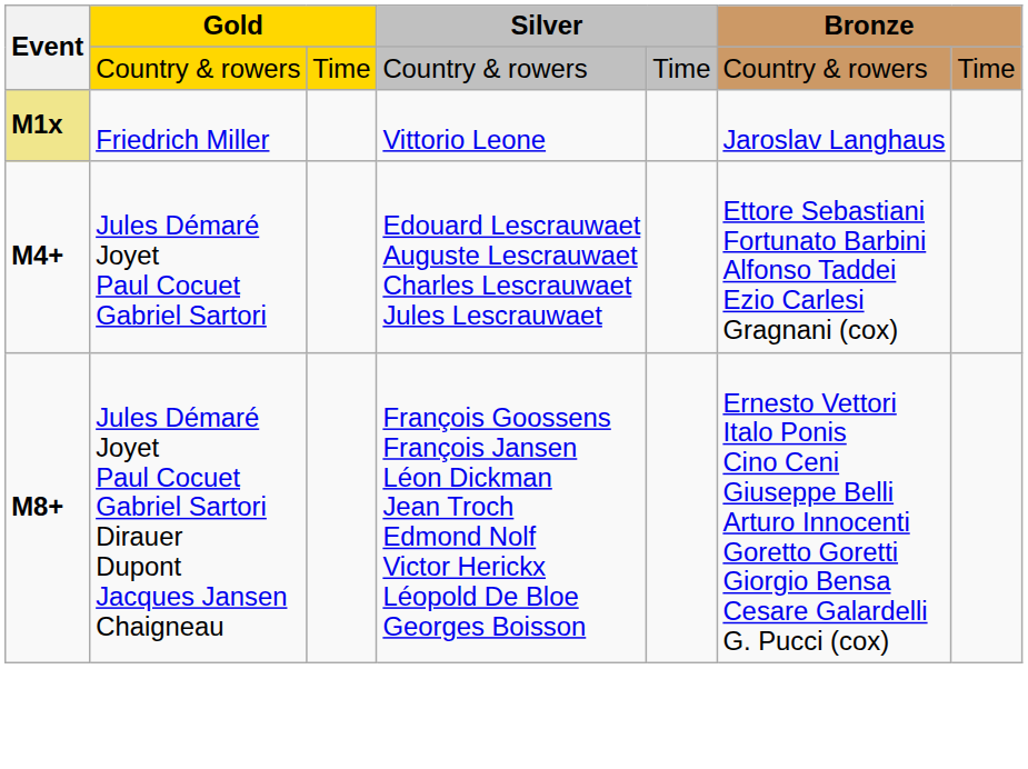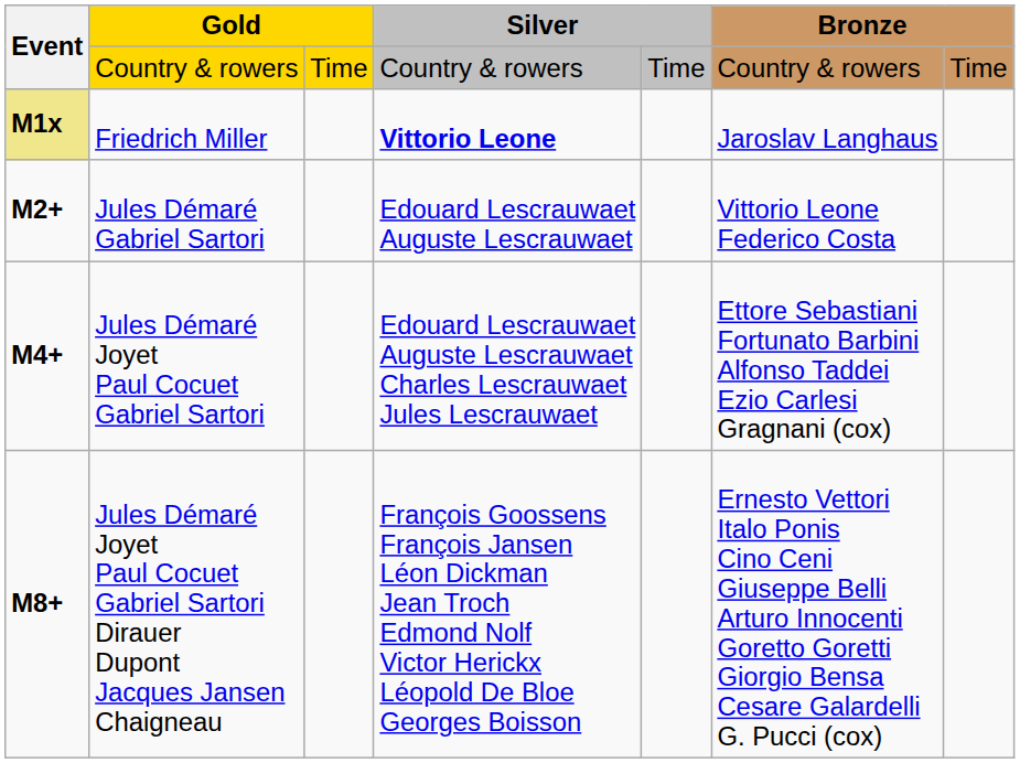 <table class="wikitable">
 <tr>
 <th rowspan="2">Event</th>
 <th colspan="2" style="background:gold;">Gold</th>
 <th colspan="2" style="background:silver;">Silver</th>
 <th colspan="2" style="background:#c96;">Bronze</th>
 </tr>
 <tr>
 <td style="background:gold;">Country & rowers</td>
 <td style="background:gold;">Time</td>
 <td style="background:silver;">Country & rowers</td>
 <td style="background:silver;">Time</td>
 <td style="background:#c96;">Country & rowers</td>
 <td style="background:#c96;">Time</td>
 </tr>
 <tr>
 <td style="background: khaki;"><strong>M1x</strong></td>
 <td> <br> <a href='#'>Friedrich Miller</a></td>
 <td></td>
-<td> <br> <a href='#'>Vittorio Leone</a></td>
+<td><strong> <br> <a href='#'>Vittorio Leone</a></strong></td>
 <td></td>
 <td> <br> <a href='#'>Jaroslav Langhaus</a></td>
+<td></td>
+</tr>
+<tr>
+<td><strong>M2+</strong></td>
+<td> <br> <a href='#'>Jules Démaré</a> <br> <a href='#'>Gabriel Sartori</a></td>
+<td></td>
+<td> <br> <a href='#'>Edouard Lescrauwaet</a> <br> <a href='#'>Auguste Lescrauwaet</a></td>
+<td></td>
+<td> <br> <a href='#'>Vittorio Leone</a> <br> <a href='#'>Federico Costa</a></td>
 <td></td>
 </tr>
 <tr>
 <td><strong>M4+</strong></td>
 <td> <br> <a href='#'>Jules Démaré</a> <br> Joyet <br> <a href='#'>Paul Cocuet</a> <br> <a href='#'>Gabriel Sartori</a></td>
 <td></td>
 <td> <br> <a href='#'>Edouard Lescrauwaet</a> <br> <a href='#'>Auguste Lescrauwaet</a> <br> <a href='#'>Charles Lescrauwaet</a> <br> <a href='#'>Jules Lescrauwaet</a></td>
 <td></td>
 <td> <br> <a href='#'>Ettore Sebastiani</a> <br> <a href='#'>Fortunato Barbini</a> <br> <a href='#'>Alfonso Taddei</a> <br> <a href='#'>Ezio Carlesi</a> <br> Gragnani (cox)</td>
 <td></td>
 </tr>
 <tr>
 <td><strong>M8+</strong></td>
 <td> <br> <a href='#'>Jules Démaré</a> <br> Joyet <br> <a href='#'>Paul Cocuet</a> <br> <a href='#'>Gabriel Sartori</a> <br> Dirauer <br> Dupont <br> <a href='#'>Jacques Jansen</a> <br> Chaigneau</td>
 <td></td>
 <td> <br> <a href='#'>François Goossens</a> <br> <a href='#'>François Jansen</a> <br> <a href='#'>Léon Dickman</a> <br> <a href='#'>Jean Troch</a> <br> <a href='#'>Edmond Nolf</a> <br> <a href='#'>Victor Herickx</a> <br> <a href='#'>Léopold De Bloe</a> <br> <a href='#'>Georges Boisson</a></td>
 <td></td>
 <td> <br> <a href='#'>Ernesto Vettori</a> <br> <a href='#'>Italo Ponis</a> <br> <a href='#'>Cino Ceni</a> <br> <a href='#'>Giuseppe Belli</a> <br> <a href='#'>Arturo Innocenti</a> <br> <a href='#'>Goretto Goretti</a> <br> <a href='#'>Giorgio Bensa</a> <br> <a href='#'>Cesare Galardelli</a> <br>G. Pucci (cox)</td>
 <td></td>
 </tr>
 </table>
